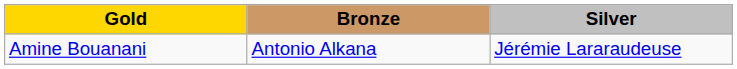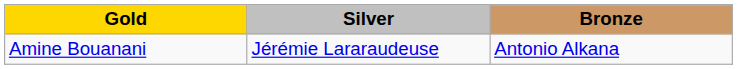 <table class="wikitable" style="text-align:left">
 <tr align="center">
 <td width=200 bgcolor=gold><strong>Gold</strong></td>
+<td width=200 bgcolor=silver><strong>Silver</strong></td>
 <td width=200 bgcolor=CC9966><strong>Bronze</strong></td>
-<td width=200 bgcolor=silver><strong>Silver</strong></td>
 </tr>
 <tr>
 <td><a href='#'>Amine Bouanani</a><br><em></em></td>
+<td><a href='#'>Jérémie Lararaudeuse</a><br><em></em></td>
 <td><a href='#'>Antonio Alkana</a><br><em></em></td>
-<td><a href='#'>Jérémie Lararaudeuse</a><br><em></em></td>
 </tr>
 </table>
